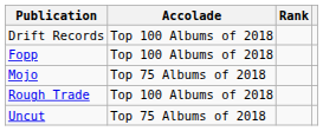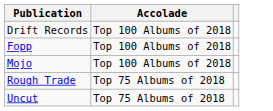 <table class="sortable wikitable">
 <tr>
 <th>Publication</th>
 <th>Accolade</th>
-<th>Rank</th>
 <th class="unsortable"></th>
 </tr>
 <tr>
 <td>Drift Records</td>
 <td>Top 100 Albums of 2018</td>
 <td></td>
-<td></td>
 </tr>
 <tr>
 <td><a href='#'>Fopp</a></td>
 <td>Top 100 Albums of 2018</td>
 <td></td>
-<td></td>
 </tr>
 <tr>
 <td><a href='#'>Mojo</a></td>
-<td>Top 75 Albums of 2018</td>
-<td></td>
+<td>Top 100 Albums of 2018</td>
 <td></td>
 </tr>
 <tr>
 <td><a href='#'>Rough Trade</a></td>
-<td>Top 100 Albums of 2018</td>
-<td></td>
+<td>Top 75 Albums of 2018</td>
 <td></td>
 </tr>
 <tr>
 <td><a href='#'>Uncut</a></td>
 <td>Top 75 Albums of 2018</td>
 <td></td>
-<td></td>
 </tr>
 </table>
